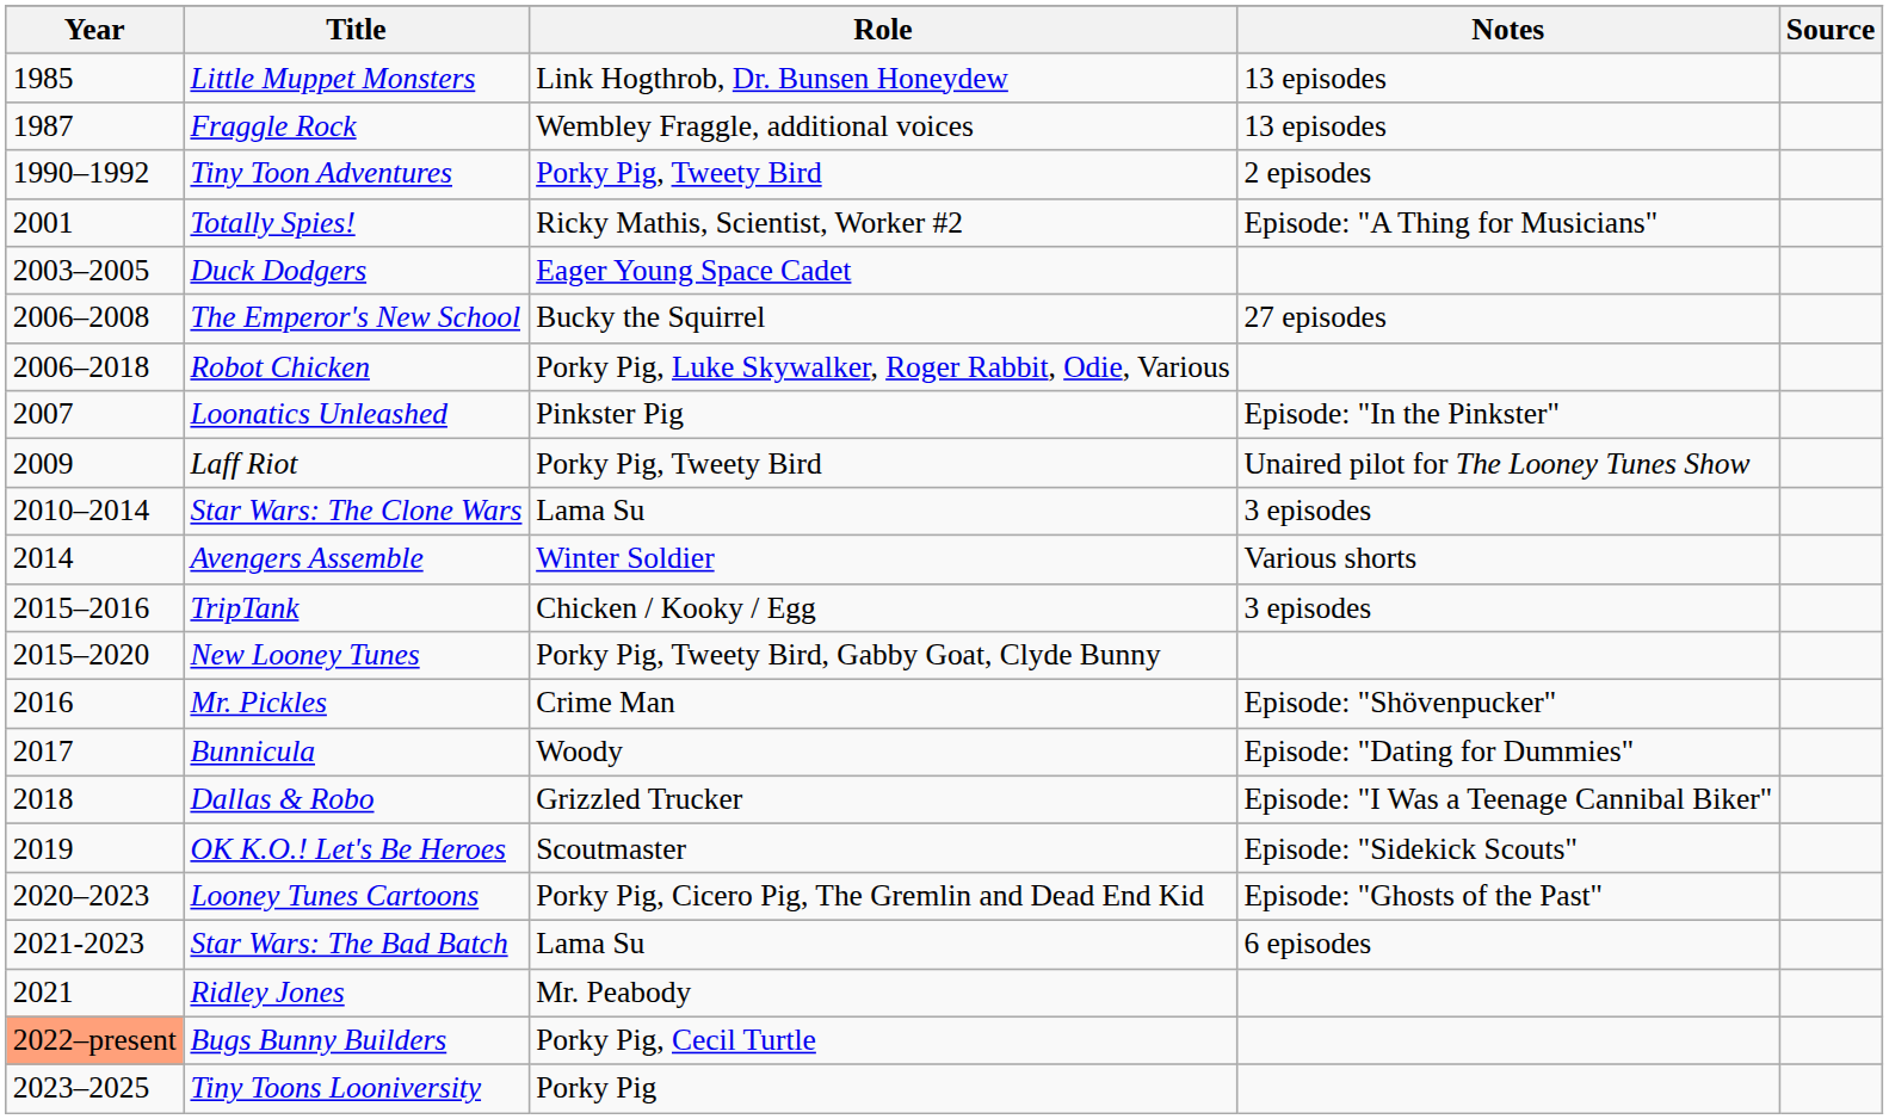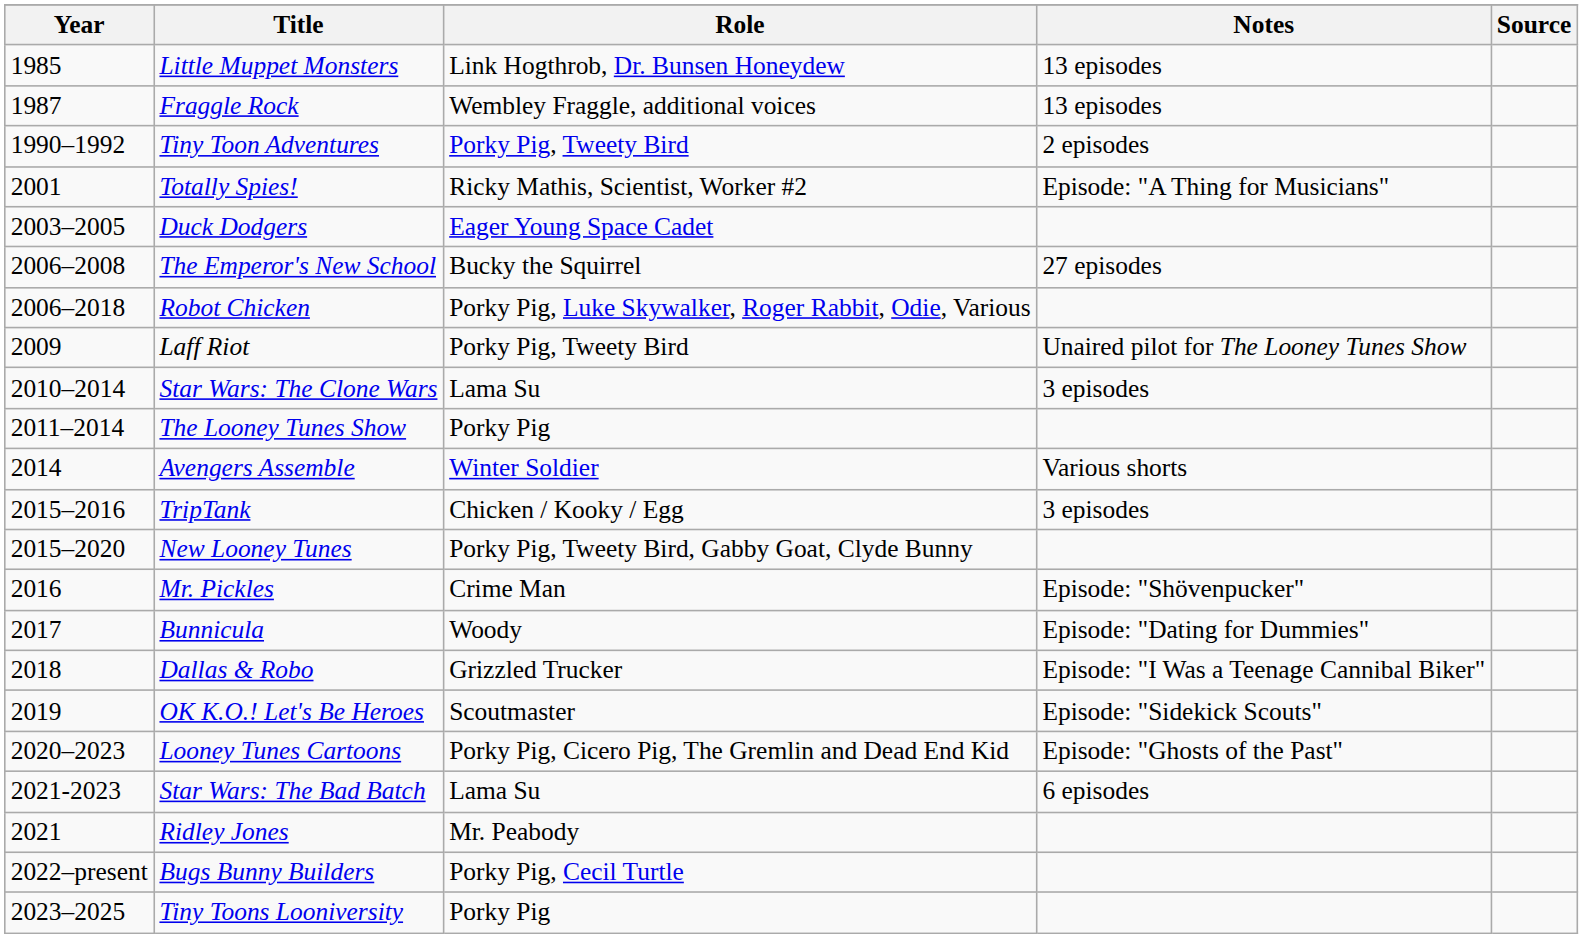 <table class="wikitable sortable">
 <tr>
 </tr>
 <tr>
 <th>Year</th>
 <th>Title</th>
 <th>Role</th>
 <th>Notes</th>
 <th>Source</th>
 </tr>
 <tr>
 <td>1985</td>
 <td><em><a href='#'>Little Muppet Monsters</a></em></td>
 <td>Link Hogthrob, <a href='#'>Dr. Bunsen Honeydew</a></td>
 <td>13 episodes</td>
 <td></td>
 </tr>
 <tr>
 <td>1987</td>
 <td><em><a href='#'>Fraggle Rock</a></em></td>
 <td>Wembley Fraggle, additional voices</td>
 <td>13 episodes</td>
 <td></td>
 </tr>
 <tr>
 <td>1990–1992</td>
 <td><em><a href='#'>Tiny Toon Adventures</a></em></td>
 <td><a href='#'>Porky Pig</a>, <a href='#'>Tweety Bird</a></td>
 <td>2 episodes</td>
 <td></td>
 </tr>
 <tr>
 <td>2001</td>
 <td><em><a href='#'>Totally Spies!</a></em></td>
 <td>Ricky Mathis, Scientist, Worker #2</td>
 <td>Episode: "A Thing for Musicians"</td>
 <td></td>
 </tr>
 <tr>
 <td>2003–2005</td>
 <td><em><a href='#'>Duck Dodgers</a></em></td>
 <td><a href='#'>Eager Young Space Cadet</a></td>
 <td></td>
 <td></td>
 </tr>
 <tr>
 <td>2006–2008</td>
 <td><em><a href='#'>The Emperor's New School</a></em></td>
 <td>Bucky the Squirrel</td>
 <td>27 episodes</td>
 <td></td>
 </tr>
 <tr>
 <td>2006–2018</td>
 <td><em><a href='#'>Robot Chicken</a></em></td>
 <td>Porky Pig, <a href='#'>Luke Skywalker</a>, <a href='#'>Roger Rabbit</a>, <a href='#'>Odie</a>, Various</td>
 <td></td>
 <td></td>
 </tr>
 <tr>
-<td>2007</td>
-<td><em><a href='#'>Loonatics Unleashed</a></em></td>
-<td>Pinkster Pig</td>
-<td>Episode: "In the Pinkster"</td>
-<td></td>
-</tr>
-<tr>
 <td>2009</td>
 <td><em>Laff Riot</em></td>
 <td>Porky Pig, Tweety Bird</td>
 <td>Unaired pilot for <em>The Looney Tunes Show</em></td>
 <td></td>
 </tr>
 <tr>
 <td>2010–2014</td>
 <td><em><a href='#'>Star Wars: The Clone Wars</a></em></td>
 <td>Lama Su</td>
 <td>3 episodes</td>
+<td></td>
+</tr>
+<tr>
+<td>2011–2014</td>
+<td><em><a href='#'>The Looney Tunes Show</a></em></td>
+<td>Porky Pig</td>
+<td></td>
 <td></td>
 </tr>
 <tr>
 <td>2014</td>
 <td><em><a href='#'>Avengers Assemble</a></em></td>
 <td><a href='#'>Winter Soldier</a></td>
 <td>Various shorts</td>
 <td></td>
 </tr>
 <tr>
 <td>2015–2016</td>
 <td><em><a href='#'>TripTank</a></em></td>
 <td>Chicken / Kooky / Egg</td>
 <td>3 episodes</td>
 <td></td>
 </tr>
 <tr>
 <td>2015–2020</td>
 <td><em><a href='#'>New Looney Tunes</a></em></td>
 <td>Porky Pig, Tweety Bird, Gabby Goat, Clyde Bunny</td>
 <td></td>
 <td></td>
 </tr>
 <tr>
 <td>2016</td>
 <td><em><a href='#'>Mr. Pickles</a></em></td>
 <td>Crime Man</td>
 <td>Episode: "Shövenpucker"</td>
 <td></td>
 </tr>
 <tr>
 <td>2017</td>
 <td><em><a href='#'>Bunnicula</a></em></td>
 <td>Woody</td>
 <td>Episode: "Dating for Dummies"</td>
 <td></td>
 </tr>
 <tr>
 <td>2018</td>
 <td><em><a href='#'>Dallas & Robo</a></em></td>
 <td>Grizzled Trucker</td>
 <td>Episode: "I Was a Teenage Cannibal Biker"</td>
 <td></td>
 </tr>
 <tr>
 <td>2019</td>
 <td><em><a href='#'>OK K.O.! Let's Be Heroes</a></em></td>
 <td>Scoutmaster</td>
 <td>Episode: "Sidekick Scouts"</td>
 <td></td>
 </tr>
 <tr>
 <td>2020–2023</td>
 <td><em><a href='#'>Looney Tunes Cartoons</a></em></td>
 <td>Porky Pig, Cicero Pig, The Gremlin and Dead End Kid</td>
 <td>Episode: "Ghosts of the Past"</td>
 <td></td>
 </tr>
 <tr>
 <td>2021-2023</td>
 <td><em><a href='#'>Star Wars: The Bad Batch</a></em></td>
 <td>Lama Su</td>
 <td>6 episodes</td>
 <td></td>
 </tr>
 <tr>
 <td>2021</td>
 <td><em><a href='#'>Ridley Jones</a></em></td>
 <td>Mr. Peabody</td>
 <td></td>
 <td></td>
 </tr>
 <tr>
-<td style="background: lightsalmon;">2022–present</td>
+<td>2022–present</td>
 <td><em><a href='#'>Bugs Bunny Builders</a></em></td>
 <td>Porky Pig, <a href='#'>Cecil Turtle</a></td>
 <td></td>
 <td></td>
 </tr>
 <tr>
 <td>2023–2025</td>
 <td><em><a href='#'>Tiny Toons Looniversity</a></em></td>
 <td>Porky Pig</td>
 <td></td>
 <td></td>
 </tr>
 </table>
